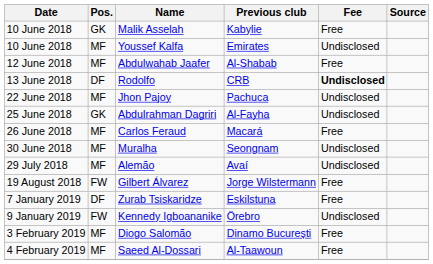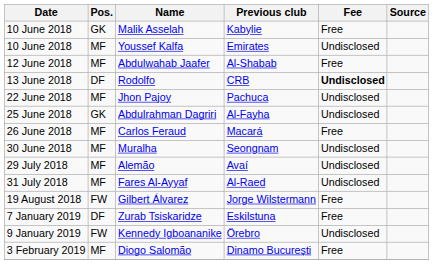 <table class="wikitable" style="text-align:left">
 <tr>
 <th>Date</th>
 <th>Pos.</th>
 <th>Name</th>
 <th>Previous club</th>
 <th>Fee</th>
 <th>Source</th>
 </tr>
 <tr>
 <td>10 June 2018</td>
 <td>GK</td>
 <td> <a href='#'>Malik Asselah</a></td>
 <td> <a href='#'>Kabylie</a></td>
 <td>Free</td>
 <td></td>
 </tr>
 <tr>
 <td>10 June 2018</td>
 <td>MF</td>
 <td> <a href='#'>Youssef Kalfa</a></td>
 <td> <a href='#'>Emirates</a></td>
 <td>Undisclosed</td>
 <td></td>
 </tr>
 <tr>
 <td>12 June 2018</td>
 <td>MF</td>
 <td> <a href='#'>Abdulwahab Jaafer</a></td>
 <td> <a href='#'>Al-Shabab</a></td>
 <td>Free</td>
 <td></td>
 </tr>
 <tr>
 <td>13 June 2018</td>
 <td>DF</td>
 <td> <a href='#'>Rodolfo</a></td>
 <td> <a href='#'>CRB</a></td>
 <td><strong>Undisclosed</strong></td>
 <td></td>
 </tr>
 <tr>
 <td>22 June 2018</td>
 <td>MF</td>
 <td> <a href='#'>Jhon Pajoy</a></td>
 <td> <a href='#'>Pachuca</a></td>
 <td>Undisclosed</td>
 <td></td>
 </tr>
 <tr>
 <td>25 June 2018</td>
 <td>GK</td>
 <td> <a href='#'>Abdulrahman Dagriri</a></td>
 <td> <a href='#'>Al-Fayha</a></td>
 <td>Undisclosed</td>
 <td></td>
 </tr>
 <tr>
 <td>26 June 2018</td>
 <td>MF</td>
 <td> <a href='#'>Carlos Feraud</a></td>
 <td> <a href='#'>Macará</a></td>
 <td>Free</td>
 <td></td>
 </tr>
 <tr>
 <td>30 June 2018</td>
 <td>MF</td>
 <td> <a href='#'>Muralha</a></td>
 <td> <a href='#'>Seongnam</a></td>
 <td>Undisclosed</td>
 <td></td>
 </tr>
 <tr>
 <td>29 July 2018</td>
 <td>MF</td>
 <td> <a href='#'>Alemão</a></td>
 <td> <a href='#'>Avaí</a></td>
 <td>Undisclosed</td>
 <td></td>
 </tr>
 <tr>
+<td>31 July 2018</td>
+<td>MF</td>
+<td> <a href='#'>Fares Al-Ayyaf</a></td>
+<td> <a href='#'>Al-Raed</a></td>
+<td>Undisclosed</td>
+<td></td>
+</tr>
+<tr>
 <td>19 August 2018</td>
 <td>FW</td>
 <td> <a href='#'>Gilbert Álvarez</a></td>
 <td> <a href='#'>Jorge Wilstermann</a></td>
 <td>Free</td>
 <td></td>
 </tr>
 <tr>
 <td>7 January 2019</td>
 <td>DF</td>
 <td> <a href='#'>Zurab Tsiskaridze</a></td>
 <td> <a href='#'>Eskilstuna</a></td>
 <td>Free</td>
 <td></td>
 </tr>
 <tr>
 <td>9 January 2019</td>
 <td>FW</td>
 <td> <a href='#'>Kennedy Igboananike</a></td>
 <td> <a href='#'>Örebro</a></td>
 <td>Undisclosed</td>
 <td></td>
 </tr>
 <tr>
 <td>3 February 2019</td>
 <td>MF</td>
 <td> <a href='#'>Diogo Salomão</a></td>
 <td> <a href='#'>Dinamo București</a></td>
 <td>Free</td>
 <td></td>
 </tr>
 <tr>
-<td>4 February 2019</td>
-<td>MF</td>
-<td> <a href='#'>Saeed Al-Dossari</a></td>
-<td> <a href='#'>Al-Taawoun</a></td>
-<td>Free</td>
-<td></td>
-</tr>
-<tr>
 </tr>
 </table>
